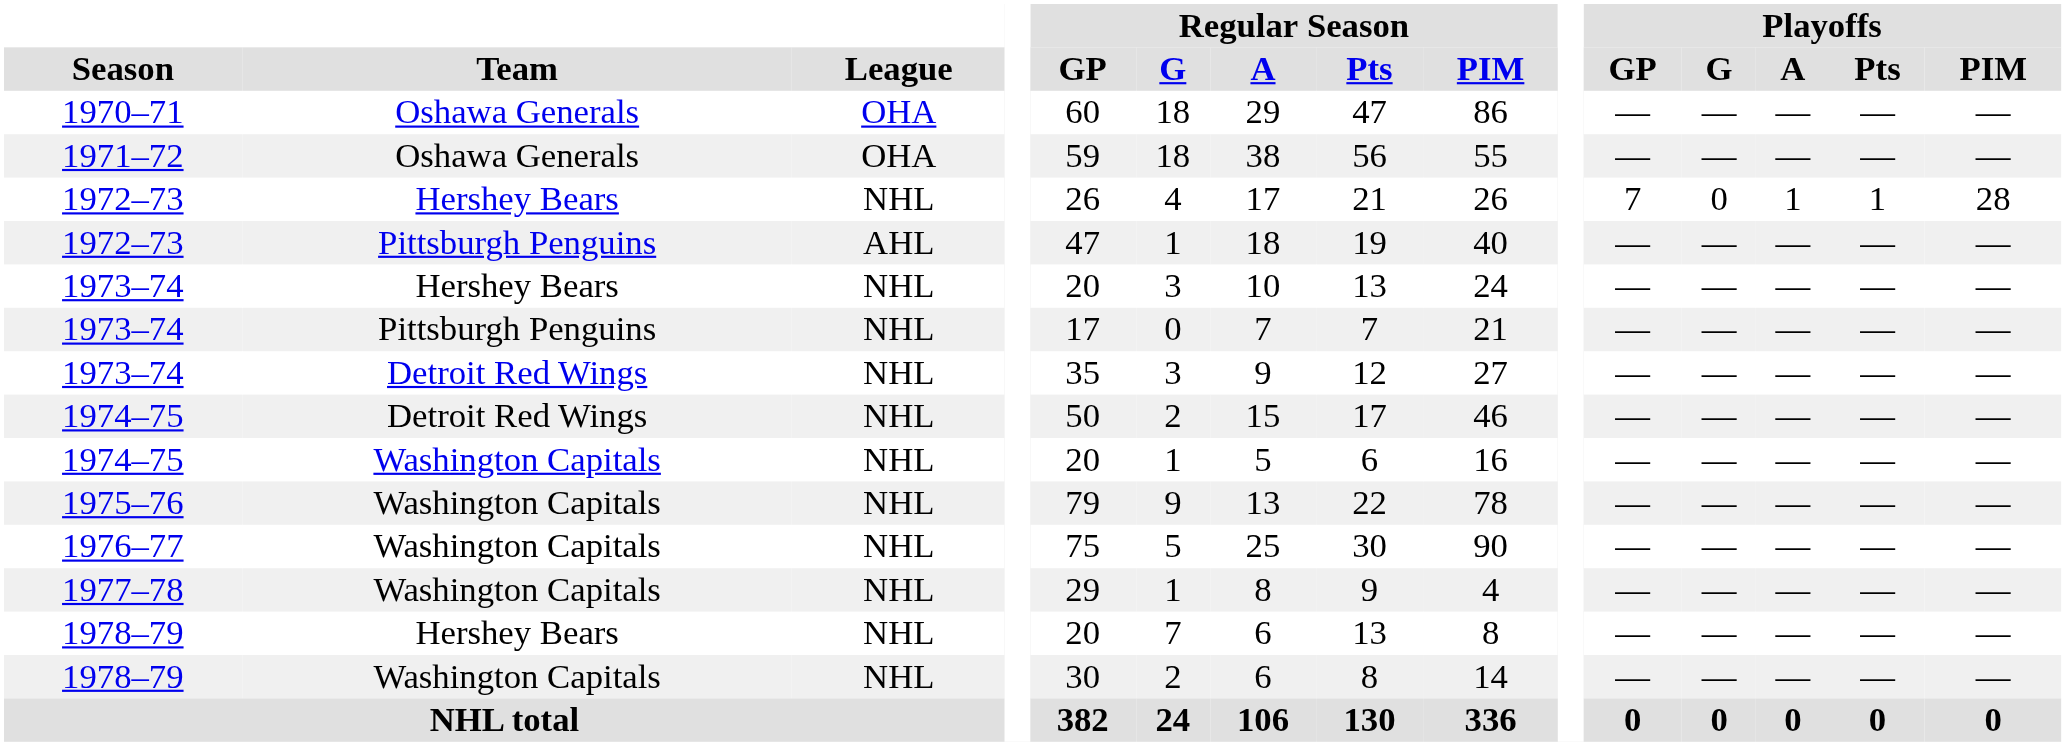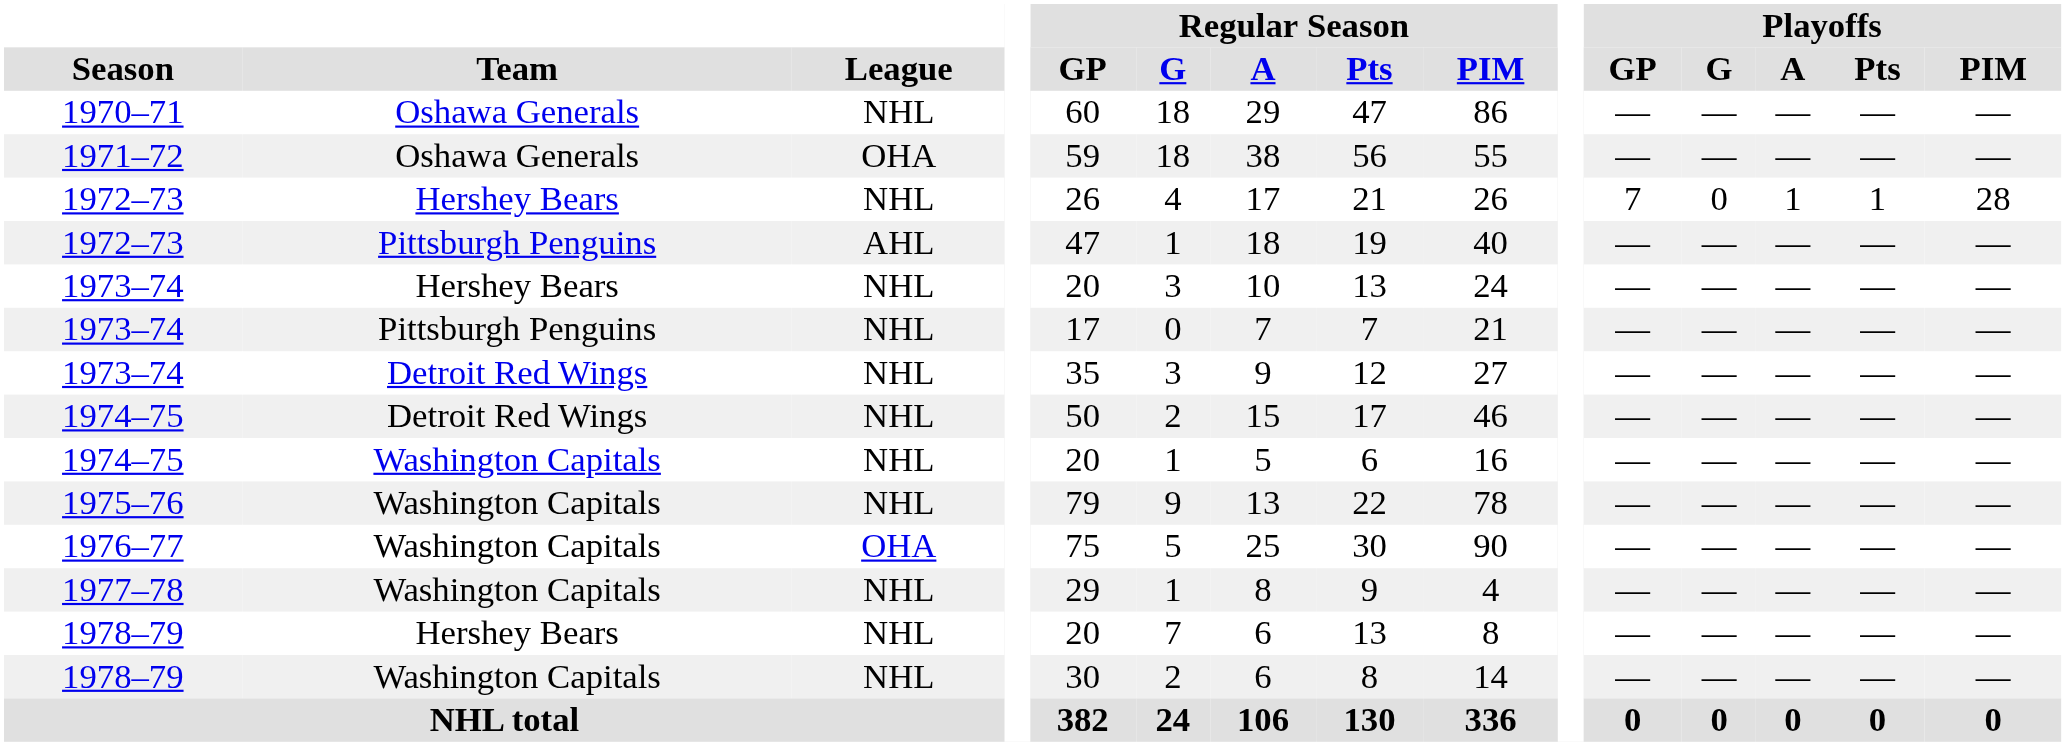 <table border="0" cellpadding="1" cellspacing="0" style="text-align:center; width:75%">
 <tr bgcolor="#e0e0e0">
 <th colspan="3"  bgcolor="#ffffff"> </th>
 <th rowspan="99" bgcolor="#ffffff"> </th>
 <th colspan="5">Regular Season</th>
 <th rowspan="99" bgcolor="#ffffff"> </th>
 <th colspan="5">Playoffs</th>
 </tr>
 <tr bgcolor="#e0e0e0">
 <th>Season</th>
 <th>Team</th>
 <th>League</th>
 <th>GP</th>
 <th><a href='#'>G</a></th>
 <th><a href='#'>A</a></th>
 <th><a href='#'>Pts</a></th>
 <th><a href='#'>PIM</a></th>
 <th>GP</th>
 <th>G</th>
 <th>A</th>
 <th>Pts</th>
 <th>PIM</th>
 </tr>
 <tr>
 <td><a href='#'>1970–71</a></td>
 <td><a href='#'>Oshawa Generals</a></td>
-<td><a href='#'>OHA</a></td>
+<td>NHL</td>
 <td>60</td>
 <td>18</td>
 <td>29</td>
 <td>47</td>
 <td>86</td>
 <td>—</td>
 <td>—</td>
 <td>—</td>
 <td>—</td>
 <td>—</td>
 </tr>
 <tr bgcolor="#f0f0f0">
 <td><a href='#'>1971–72</a></td>
 <td>Oshawa Generals</td>
 <td>OHA</td>
 <td>59</td>
 <td>18</td>
 <td>38</td>
 <td>56</td>
 <td>55</td>
 <td>—</td>
 <td>—</td>
 <td>—</td>
 <td>—</td>
 <td>—</td>
 </tr>
 <tr>
 <td><a href='#'>1972–73</a></td>
 <td><a href='#'>Hershey Bears</a></td>
 <td>NHL</td>
 <td>26</td>
 <td>4</td>
 <td>17</td>
 <td>21</td>
 <td>26</td>
 <td>7</td>
 <td>0</td>
 <td>1</td>
 <td>1</td>
 <td>28</td>
 </tr>
 <tr bgcolor="#f0f0f0">
 <td><a href='#'>1972–73</a></td>
 <td><a href='#'>Pittsburgh Penguins</a></td>
 <td>AHL</td>
 <td>47</td>
 <td>1</td>
 <td>18</td>
 <td>19</td>
 <td>40</td>
 <td>—</td>
 <td>—</td>
 <td>—</td>
 <td>—</td>
 <td>—</td>
 </tr>
 <tr>
 <td><a href='#'>1973–74</a></td>
 <td>Hershey Bears</td>
 <td>NHL</td>
 <td>20</td>
 <td>3</td>
 <td>10</td>
 <td>13</td>
 <td>24</td>
 <td>—</td>
 <td>—</td>
 <td>—</td>
 <td>—</td>
 <td>—</td>
 </tr>
 <tr bgcolor="#f0f0f0">
 <td><a href='#'>1973–74</a></td>
 <td>Pittsburgh Penguins</td>
 <td>NHL</td>
 <td>17</td>
 <td>0</td>
 <td>7</td>
 <td>7</td>
 <td>21</td>
 <td>—</td>
 <td>—</td>
 <td>—</td>
 <td>—</td>
 <td>—</td>
 </tr>
 <tr>
 <td><a href='#'>1973–74</a></td>
 <td><a href='#'>Detroit Red Wings</a></td>
 <td>NHL</td>
 <td>35</td>
 <td>3</td>
 <td>9</td>
 <td>12</td>
 <td>27</td>
 <td>—</td>
 <td>—</td>
 <td>—</td>
 <td>—</td>
 <td>—</td>
 </tr>
 <tr bgcolor="#f0f0f0">
 <td><a href='#'>1974–75</a></td>
 <td>Detroit Red Wings</td>
 <td>NHL</td>
 <td>50</td>
 <td>2</td>
 <td>15</td>
 <td>17</td>
 <td>46</td>
 <td>—</td>
 <td>—</td>
 <td>—</td>
 <td>—</td>
 <td>—</td>
 </tr>
 <tr>
 <td><a href='#'>1974–75</a></td>
 <td><a href='#'>Washington Capitals</a></td>
 <td>NHL</td>
 <td>20</td>
 <td>1</td>
 <td>5</td>
 <td>6</td>
 <td>16</td>
 <td>—</td>
 <td>—</td>
 <td>—</td>
 <td>—</td>
 <td>—</td>
 </tr>
 <tr bgcolor="#f0f0f0">
 <td><a href='#'>1975–76</a></td>
 <td>Washington Capitals</td>
 <td>NHL</td>
 <td>79</td>
 <td>9</td>
 <td>13</td>
 <td>22</td>
 <td>78</td>
 <td>—</td>
 <td>—</td>
 <td>—</td>
 <td>—</td>
 <td>—</td>
 </tr>
 <tr>
 <td><a href='#'>1976–77</a></td>
 <td>Washington Capitals</td>
-<td>NHL</td>
+<td><a href='#'>OHA</a></td>
 <td>75</td>
 <td>5</td>
 <td>25</td>
 <td>30</td>
 <td>90</td>
 <td>—</td>
 <td>—</td>
 <td>—</td>
 <td>—</td>
 <td>—</td>
 </tr>
 <tr bgcolor="#f0f0f0">
 <td><a href='#'>1977–78</a></td>
 <td>Washington Capitals</td>
 <td>NHL</td>
 <td>29</td>
 <td>1</td>
 <td>8</td>
 <td>9</td>
 <td>4</td>
 <td>—</td>
 <td>—</td>
 <td>—</td>
 <td>—</td>
 <td>—</td>
 </tr>
 <tr>
 <td><a href='#'>1978–79</a></td>
 <td>Hershey Bears</td>
 <td>NHL</td>
 <td>20</td>
 <td>7</td>
 <td>6</td>
 <td>13</td>
 <td>8</td>
 <td>—</td>
 <td>—</td>
 <td>—</td>
 <td>—</td>
 <td>—</td>
 </tr>
 <tr bgcolor="#f0f0f0">
 <td><a href='#'>1978–79</a></td>
 <td>Washington Capitals</td>
 <td>NHL</td>
 <td>30</td>
 <td>2</td>
 <td>6</td>
 <td>8</td>
 <td>14</td>
 <td>—</td>
 <td>—</td>
 <td>—</td>
 <td>—</td>
 <td>—</td>
 </tr>
 <tr bgcolor="#e0e0e0">
 <th colspan=3>NHL total</th>
 <th>382</th>
 <th>24</th>
 <th>106</th>
 <th>130</th>
 <th>336</th>
 <th>0</th>
 <th>0</th>
 <th>0</th>
 <th>0</th>
 <th>0</th>
 </tr>
 </table>
